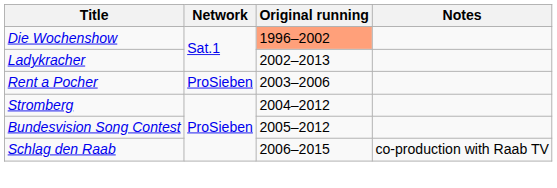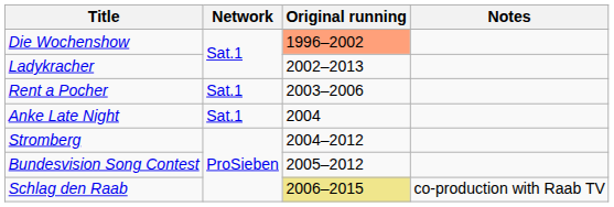 <table class="wikitable sortable">
 <tr>
 <th>Title</th>
 <th>Network</th>
 <th>Original running</th>
 <th>Notes</th>
 </tr>
 <tr>
 <td><em><a href='#'>Die Wochenshow</a></em></td>
 <td rowspan="2"><a href='#'>Sat.1</a></td>
 <td style="background: lightsalmon;">1996–2002</td>
 <td></td>
 </tr>
 <tr>
 <td><em><a href='#'>Ladykracher</a></em></td>
 <td>2002–2013</td>
 <td></td>
 </tr>
 <tr>
 <td><em><a href='#'>Rent a Pocher</a></em></td>
-<td><a href='#'>ProSieben</a></td>
+<td><a href='#'>Sat.1</a></td>
 <td>2003–2006</td>
+<td></td>
+</tr>
+<tr>
+<td><em><a href='#'>Anke Late Night</a></em></td>
+<td><a href='#'>Sat.1</a></td>
+<td>2004</td>
 <td></td>
 </tr>
 <tr>
 <td><em><a href='#'>Stromberg</a></em></td>
 <td rowspan="3"><a href='#'>ProSieben</a></td>
 <td>2004–2012</td>
 <td></td>
 </tr>
 <tr>
 <td><em><a href='#'>Bundesvision Song Contest</a></em></td>
 <td>2005–2012</td>
 <td></td>
 </tr>
 <tr>
 <td><em><a href='#'>Schlag den Raab</a></em></td>
-<td>2006–2015</td>
+<td style="background: khaki;">2006–2015</td>
 <td>co-production with Raab TV</td>
 </tr>
 </table>
